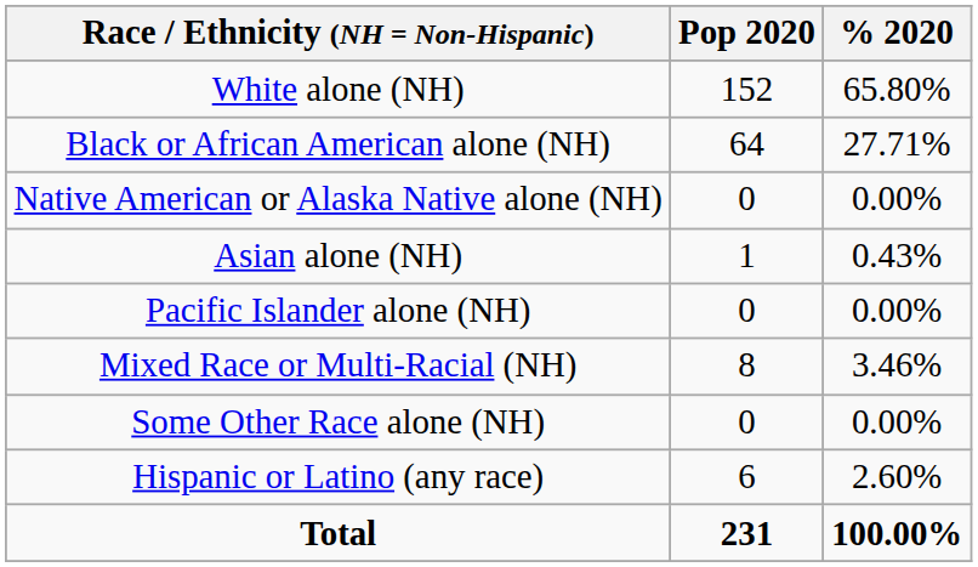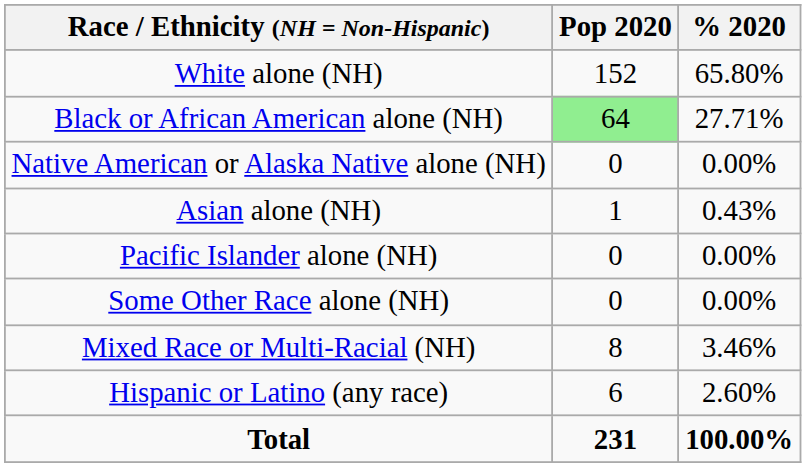 <table class="wikitable" style="text-align:center;">
 <tr>
 <th>Race / Ethnicity <small>(<em>NH = Non-Hispanic</em>)</small></th>
 <th>Pop 2020</th>
 <th>% 2020</th>
 </tr>
 <tr>
 <td><a href='#'>White</a> alone (NH)</td>
 <td>152</td>
 <td>65.80%</td>
 </tr>
 <tr>
 <td><a href='#'>Black or African American</a> alone (NH)</td>
-<td>64</td>
+<td style="background: lightgreen;">64</td>
 <td>27.71%</td>
 </tr>
 <tr>
 <td><a href='#'>Native American</a> or <a href='#'>Alaska Native</a> alone (NH)</td>
 <td>0</td>
 <td>0.00%</td>
 </tr>
 <tr>
 <td><a href='#'>Asian</a> alone (NH)</td>
 <td>1</td>
 <td>0.43%</td>
 </tr>
 <tr>
 <td><a href='#'>Pacific Islander</a> alone (NH)</td>
 <td>0</td>
 <td>0.00%</td>
 </tr>
 <tr>
+<td><a href='#'>Some Other Race</a> alone (NH)</td>
+<td>0</td>
+<td>0.00%</td>
+</tr>
+<tr>
 <td><a href='#'>Mixed Race or Multi-Racial</a> (NH)</td>
 <td>8</td>
 <td>3.46%</td>
-</tr>
-<tr>
-<td><a href='#'>Some Other Race</a> alone (NH)</td>
-<td>0</td>
-<td>0.00%</td>
 </tr>
 <tr>
 <td><a href='#'>Hispanic or Latino</a> (any race)</td>
 <td>6</td>
 <td>2.60%</td>
 </tr>
 <tr>
 <td><strong>Total</strong></td>
 <td><strong>231</strong></td>
 <td><strong>100.00%</strong></td>
 </tr>
 </table>
